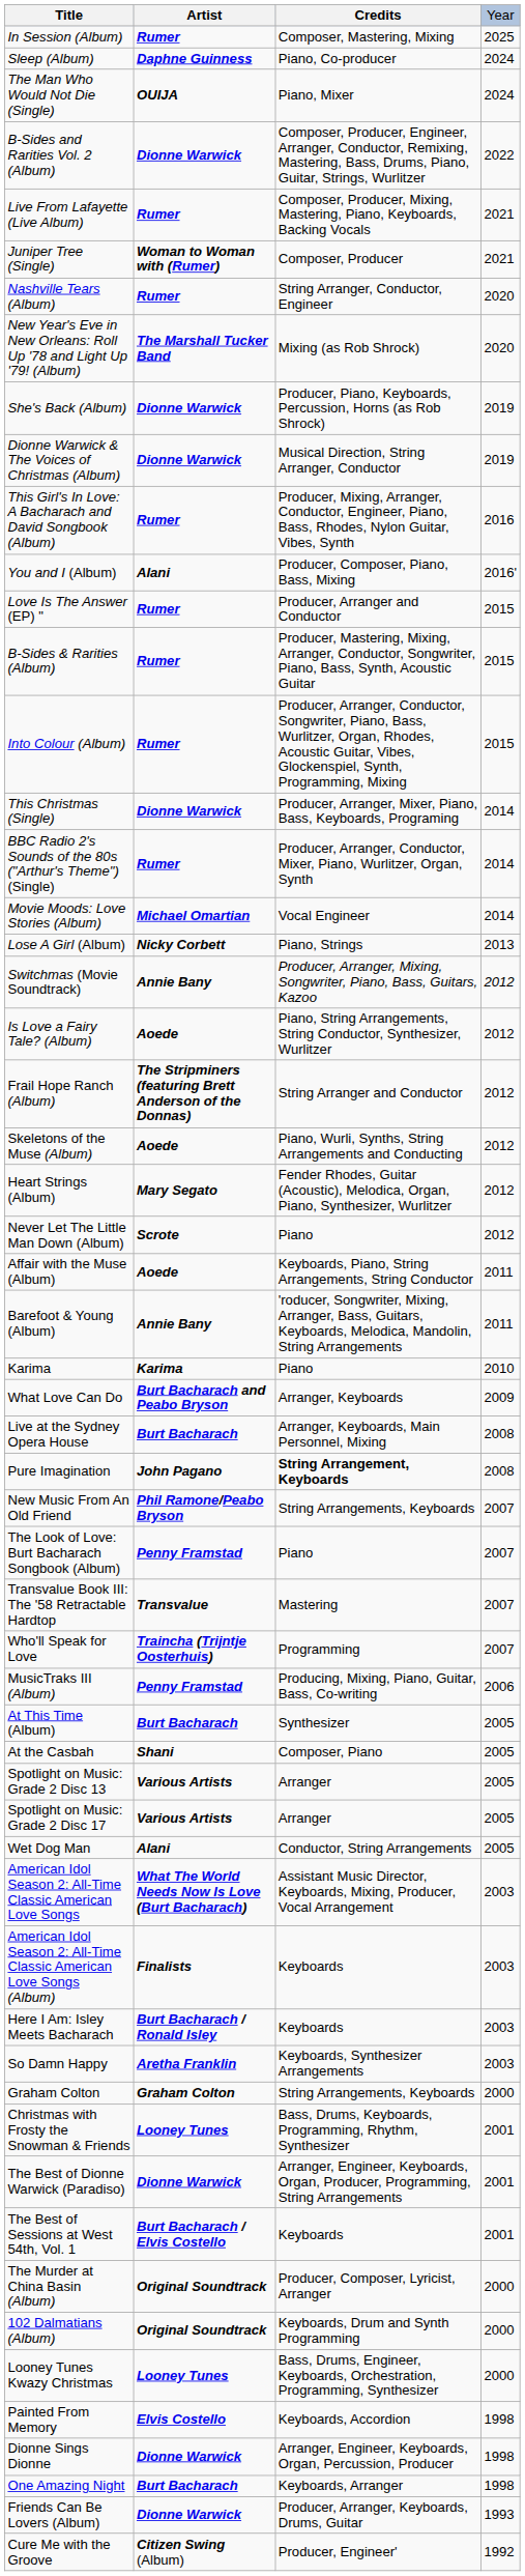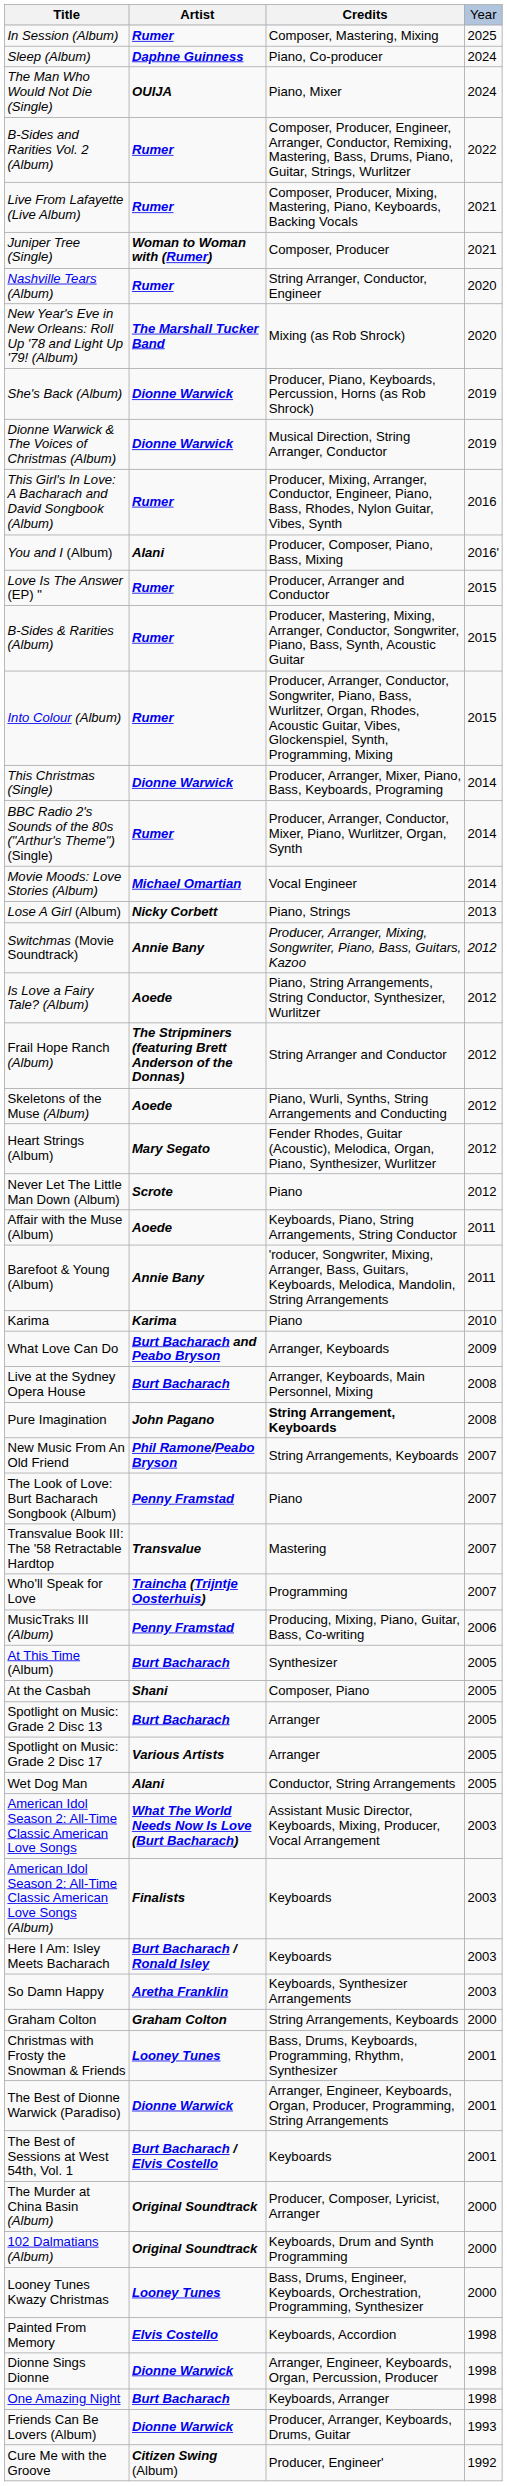 <table class="wikitable">
 <tr style="background:#b0c4de; text-align:center;">
 <th>Title</th>
 <th>Artist</th>
 <th>Credits</th>
 <td>Year</td>
 </tr>
 <tr>
 <td><em>In Session (Album)</em></td>
 <td><strong><em>  <a href='#'>Rumer</a></em></strong></td>
 <td>Composer, Mastering, Mixing</td>
 <td>2025</td>
 </tr>
 <tr>
 <td><em>Sleep (Album)</em></td>
 <td><strong><em>  <a href='#'>Daphne Guinness</a></em></strong></td>
 <td>Piano, Co-producer</td>
 <td>2024</td>
 </tr>
 <tr>
 <td><em>The Man Who Would Not Die (Single)</em></td>
 <td><strong><em>  OUIJA</em></strong></td>
 <td>Piano, Mixer</td>
 <td>2024</td>
 </tr>
 <tr>
 <td><em>B-Sides and Rarities Vol. 2 (Album)</em></td>
-<td><strong><em> <a href='#'>Dionne Warwick</a></em></strong></td>
+<td><strong><em>  <a href='#'>Rumer</a></em></strong></td>
 <td>Composer, Producer, Engineer, Arranger, Conductor, Remixing, Mastering, Bass, Drums, Piano, Guitar, Strings, Wurlitzer</td>
 <td>2022</td>
 </tr>
 <tr>
 <td><em>Live From Lafayette (Live Album)</em></td>
 <td><strong><em> <a href='#'>Rumer</a></em></strong></td>
 <td>Composer, Producer, Mixing, Mastering, Piano, Keyboards, Backing Vocals</td>
 <td>2021</td>
 </tr>
 <tr>
 <td><em>Juniper Tree (Single)</em></td>
 <td><strong><em> Woman to Woman with (<a href='#'>Rumer</a>)</em></strong></td>
 <td>Composer, Producer</td>
 <td>2021</td>
 </tr>
 <tr>
 <td><em><a href='#'>Nashville Tears</a> (Album)</em></td>
 <td><strong><em> <a href='#'>Rumer</a></em></strong></td>
 <td>String Arranger, Conductor, Engineer</td>
 <td>2020</td>
 </tr>
 <tr>
 <td><em>New Year's Eve in New Orleans: Roll Up '78 and Light Up '79! (Album)</em></td>
 <td><strong><em> <a href='#'>The Marshall Tucker Band</a></em></strong></td>
 <td>Mixing (as Rob Shrock)</td>
 <td>2020</td>
 </tr>
 <tr>
 <td><em> She's Back (Album)</em></td>
 <td><strong><em> <a href='#'>Dionne Warwick</a></em></strong></td>
 <td>Producer, Piano, Keyboards, Percussion, Horns (as Rob Shrock)</td>
 <td>2019</td>
 </tr>
 <tr>
 <td><em> Dionne Warwick & The Voices of Christmas (Album)</em></td>
 <td><strong><em> <a href='#'>Dionne Warwick</a></em></strong></td>
 <td>Musical Direction, String Arranger, Conductor</td>
 <td>2019</td>
 </tr>
 <tr>
 <td><em> This Girl's In Love: A Bacharach and David Songbook (Album)</em></td>
 <td><strong><em> <a href='#'>Rumer</a></em></strong></td>
 <td>Producer, Mixing, Arranger, Conductor, Engineer, Piano, Bass, Rhodes, Nylon Guitar, Vibes, Synth</td>
 <td>2016</td>
 </tr>
 <tr>
 <td><em> You and I</em> (Album)</td>
 <td><strong><em> Alani</em></strong></td>
 <td>Producer, Composer, Piano, Bass, Mixing</td>
 <td>2016'</td>
 </tr>
 <tr>
 <td><em>Love Is The Answer</em> (EP)  "</td>
 <td><strong><em> <a href='#'>Rumer</a></em></strong></td>
 <td>Producer, Arranger and Conductor</td>
 <td>2015</td>
 </tr>
 <tr>
 <td><em> B-Sides & Rarities (Album)</em></td>
 <td><strong><em> <a href='#'>Rumer</a></em></strong></td>
 <td>Producer, Mastering, Mixing, Arranger, Conductor, Songwriter, Piano, Bass, Synth, Acoustic Guitar</td>
 <td>2015</td>
 </tr>
 <tr>
 <td><em> <a href='#'>Into Colour</a> (Album) </em></td>
 <td><strong><em> <a href='#'>Rumer</a></em></strong></td>
 <td>Producer, Arranger, Conductor, Songwriter, Piano, Bass, Wurlitzer, Organ, Rhodes, Acoustic Guitar, Vibes, Glockenspiel, Synth, Programming, Mixing</td>
 <td>2015</td>
 </tr>
 <tr>
 <td><em> This Christmas (Single)</em></td>
 <td><strong><em> <a href='#'>Dionne Warwick</a></em></strong></td>
 <td>Producer, Arranger, Mixer, Piano, Bass, Keyboards, Programing</td>
 <td>2014</td>
 </tr>
 <tr>
 <td><em> BBC Radio 2's Sounds of the 80s ("Arthur's Theme")</em> (Single)</td>
 <td><strong><em> <a href='#'>Rumer</a></em></strong></td>
 <td>Producer, Arranger, Conductor, Mixer, Piano, Wurlitzer, Organ, Synth</td>
 <td>2014</td>
 </tr>
 <tr>
 <td><em>Movie Moods: Love Stories (Album) </em></td>
 <td><strong><em> <a href='#'>Michael Omartian</a></em></strong></td>
 <td>Vocal Engineer</td>
 <td>2014</td>
 </tr>
 <tr>
 <td><em>Lose A Girl</em> (Album) </td>
 <td><strong><em>Nicky Corbett</em></strong></td>
 <td>Piano, Strings</td>
 <td>2013</td>
 </tr>
 <tr>
 <td><em>Switchmas</em> (Movie Soundtrack)</td>
 <td><strong><em> Annie Bany </em></strong></td>
 <td><em>Producer, Arranger, Mixing, Songwriter, Piano, Bass, Guitars, Kazoo</em></td>
 <td><em>2012</em></td>
 </tr>
 <tr>
 <td><em>Is Love a Fairy Tale? (Album) </em></td>
 <td><strong><em>Aoede</em></strong></td>
 <td>Piano, String Arrangements, String Conductor, Synthesizer, Wurlitzer <em></td>
 <td>2012</td>
 </tr>
 <tr>
 <td></em>Frail Hope Ranch<em> (Album)</td>
 <td><strong><em> The Stripminers (featuring Brett Anderson of the Donnas) </em></strong></td>
 <td>String Arranger and Conductor</td>
 <td>2012</td>
 </tr>
 <tr>
 <td></em>Skeletons of the Muse<em> (Album)</td>
 <td><strong><em> Aoede </em></strong></td>
 <td>Piano, Wurli, Synths, String Arrangements and Conducting</td>
 <td>2012</td>
 </tr>
 <tr>
 <td></em>Heart Strings (Album) <em></td>
 <td><strong><em>Mary Segato</em></strong></td>
 <td>Fender Rhodes, Guitar (Acoustic), Melodica, Organ, Piano, Synthesizer, Wurlitzer</td>
 <td>2012</td>
 </tr>
 <tr>
 <td></em>Never Let The Little Man Down (Album) <em></td>
 <td><strong><em>Scrote</em></strong></td>
 <td>Piano</td>
 <td>2012</td>
 </tr>
 <tr>
 <td></em>Affair with the Muse (Album) <em></td>
 <td><strong><em>Aoede</em></strong></td>
 <td>Keyboards, Piano, String Arrangements, String Conductor</td>
 <td>2011</td>
 </tr>
 <tr>
 <td></em>Barefoot & Young (Album) <em></td>
 <td><strong><em>Annie Bany</em></strong></td>
 <td>'roducer, Songwriter, Mixing, Arranger, Bass, Guitars, Keyboards, Melodica, Mandolin, String Arrangements</td>
 <td>2011</td>
 </tr>
 <tr>
 <td></em>Karima<em></td>
 <td><strong><em>Karima</em></strong></td>
 <td>Piano</td>
 <td>2010</td>
 </tr>
 <tr>
 <td></em>What Love Can Do<em></td>
 <td><strong><em><a href='#'>Burt Bacharach</a> and <a href='#'>Peabo Bryson</a></em></strong></td>
 <td>Arranger, Keyboards</td>
 <td>2009</td>
 </tr>
 <tr>
 <td></em>Live at the Sydney Opera House<em> </td>
 <td><strong><em><a href='#'>Burt Bacharach</a></em></strong></td>
 <td>Arranger, Keyboards, Main Personnel, Mixing</td>
 <td>2008</td>
 </tr>
 <tr>
 <td></em>Pure Imagination<em></td>
 <td><strong><em>John Pagano</em></strong></td>
 <td><strong>String Arrangement, Keyboards</strong></td>
 <td>2008</td>
 </tr>
 <tr>
 <td></em>New Music From An Old Friend<em></td>
 <td><strong><em><a href='#'>Phil Ramone</a>/<a href='#'>Peabo Bryson</a></em></strong></td>
 <td>String Arrangements, Keyboards</td>
 <td>2007</td>
 </tr>
 <tr>
 <td></em>The Look of Love: Burt Bacharach Songbook (Album) <em></td>
 <td><strong><em><a href='#'>Penny Framstad</a></em></strong></td>
 <td>Piano</td>
 <td>2007</td>
 </tr>
 <tr>
 <td></em>Transvalue Book III: The '58 Retractable Hardtop <em></td>
 <td><strong><em>Transvalue</em></strong></td>
 <td>Mastering</td>
 <td>2007</td>
 </tr>
 <tr>
 <td></em>Who'll Speak for Love <em></td>
 <td><strong><em><a href='#'>Traincha</a> (<a href='#'>Trijntje Oosterhuis</a>)</em></strong></td>
 <td>Programming</td>
 <td>2007</td>
 </tr>
 <tr>
 <td></em>MusicTraks III<em> (Album)</td>
 <td><strong><em><a href='#'>Penny Framstad</a></em></strong></td>
 <td>Producing, Mixing, Piano, Guitar, Bass, Co-writing</td>
 <td>2006</td>
 </tr>
 <tr>
 <td></em><a href='#'>At This Time</a> (Album) <em></td>
 <td><strong><em><a href='#'>Burt Bacharach</a></em></strong></td>
 <td>Synthesizer</td>
 <td>2005</td>
 </tr>
 <tr>
 <td></em>At the Casbah <em></td>
 <td><strong><em>Shani</em></strong></td>
 <td>Composer, Piano</td>
 <td>2005</td>
 </tr>
 <tr>
 <td></em>Spotlight on Music: Grade 2 Disc 13 <em></td>
-<td><strong><em>Various Artists</em></strong></td>
+<td><strong><em><a href='#'>Burt Bacharach</a></em></strong></td>
 <td>Arranger</td>
 <td>2005</td>
 </tr>
 <tr>
 <td></em>Spotlight on Music: Grade 2 Disc 17<em></td>
 <td><strong><em>Various Artists</em></strong></td>
 <td>Arranger</td>
 <td>2005</td>
 </tr>
 <tr>
 <td></em>Wet Dog Man <em></td>
 <td><strong><em> Alani</em></strong></td>
 <td>Conductor, String Arrangements</td>
 <td>2005</td>
 </tr>
 <tr>
 <td></em><a href='#'>American Idol Season 2: All-Time Classic American Love Songs</a><em></td>
 <td><strong><em><a href='#'>What The World Needs Now Is Love</a> (<a href='#'>Burt Bacharach</a>)</em></strong></td>
 <td>Assistant Music Director, Keyboards, Mixing, Producer, Vocal Arrangement</td>
 <td>2003</td>
 </tr>
 <tr>
 <td></em><a href='#'>American Idol Season 2: All-Time Classic American Love Songs</a><em> (Album)</td>
 <td><strong><em>Finalists</em></strong></td>
 <td>Keyboards</td>
 <td>2003</td>
 </tr>
 <tr>
 <td></em>Here I Am: Isley Meets Bacharach <em></td>
 <td><strong><em><a href='#'>Burt Bacharach</a> / <a href='#'>Ronald Isley</a></em></strong></td>
 <td>Keyboards</td>
 <td>2003</td>
 </tr>
 <tr>
 <td></em>So Damn Happy <em></td>
 <td><strong><em><a href='#'>Aretha Franklin</a></em></strong></td>
 <td>Keyboards, Synthesizer Arrangements</td>
 <td>2003</td>
 </tr>
 <tr>
 <td></em>Graham Colton<em></td>
 <td><strong><em>Graham Colton</em></strong></td>
 <td>String Arrangements, Keyboards</td>
 <td>2000</td>
 </tr>
 <tr>
 <td></em>Christmas with Frosty the Snowman & Friends <em></td>
 <td><strong><em><a href='#'>Looney Tunes</a></em></strong></td>
 <td>Bass, Drums, Keyboards, Programming, Rhythm, Synthesizer</td>
 <td>2001</td>
 </tr>
 <tr>
 <td></em>The Best of Dionne Warwick (Paradiso) <em></td>
 <td><strong><em><a href='#'>Dionne Warwick</a></em></strong></td>
 <td>Arranger, Engineer, Keyboards, Organ, Producer, Programming, String Arrangements</td>
 <td>2001</td>
 </tr>
 <tr>
 <td></em>The Best of Sessions at West 54th, Vol. 1 <em></td>
 <td><strong><em> <a href='#'>Burt Bacharach</a> / <a href='#'>Elvis Costello</a></em></strong></td>
 <td>Keyboards</td>
 <td>2001</td>
 </tr>
 <tr>
 <td></em>The Murder at China Basin<em> (Album)</td>
 <td><strong><em>Original Soundtrack</em></strong></td>
 <td>Producer, Composer, Lyricist, Arranger</td>
 <td>2000</td>
 </tr>
 <tr>
 <td></em><a href='#'>102 Dalmatians</a><em> (Album)</td>
 <td><strong><em>Original Soundtrack</em></strong></td>
 <td>Keyboards, Drum and Synth Programming</td>
 <td>2000</td>
 </tr>
 <tr>
 <td></em>Looney Tunes Kwazy Christmas <em></td>
 <td><strong><em><a href='#'>Looney Tunes</a></em></strong></td>
 <td>Bass, Drums, Engineer, Keyboards, Orchestration, Programming, Synthesizer</td>
 <td>2000</td>
 </tr>
 <tr>
 <td></em>Painted From Memory<em></td>
 <td><strong><em><a href='#'>Elvis Costello</a></em></strong></td>
 <td>Keyboards, Accordion</td>
 <td>1998</td>
 </tr>
 <tr>
 <td></em>Dionne Sings Dionne<em> </td>
 <td><strong><em><a href='#'>Dionne Warwick</a></em></strong></td>
 <td>Arranger, Engineer, Keyboards, Organ, Percussion, Producer</td>
 <td>1998</td>
 </tr>
 <tr>
 <td></em><a href='#'>One Amazing Night</a><em></td>
 <td><strong><em><a href='#'>Burt Bacharach</a></em></strong></td>
 <td>Keyboards, Arranger</td>
 <td>1998</td>
 </tr>
 <tr>
 <td></em>Friends Can Be Lovers (Album) <em></td>
 <td><strong><em><a href='#'>Dionne Warwick</a></em></strong></td>
 <td>Producer, Arranger, Keyboards, Drums, Guitar</td>
 <td>1993</td>
 </tr>
 <tr>
 <td></em>Cure Me with the Groove<em></td>
 <td><strong><em>Citizen Swing</em></strong> (Album)</td>
 <td>Producer, Engineer'</td>
 <td>1992</td>
 </tr>
 </table>
